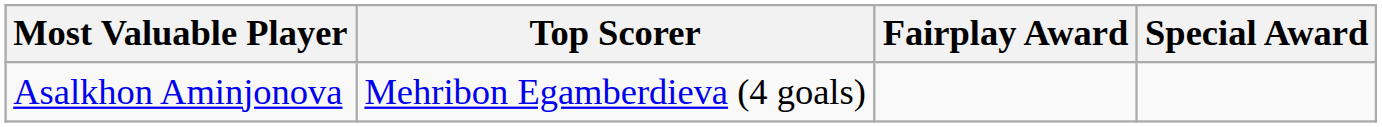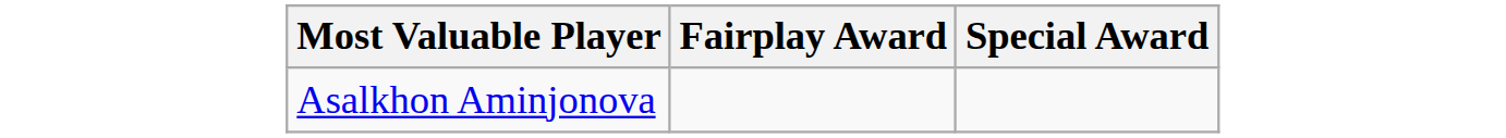 <table class="wikitable" style="margin: 0 auto;">
 <tr>
 <th>Most Valuable Player</th>
-<th>Top Scorer</th>
 <th>Fairplay Award</th>
 <th>Special Award</th>
 </tr>
 <tr>
 <td> <a href='#'>Asalkhon Aminjonova</a></td>
-<td> <a href='#'>Mehribon Egamberdieva</a> (4 goals)</td>
 <td></td>
 <td></td>
 </tr>
 </table>
